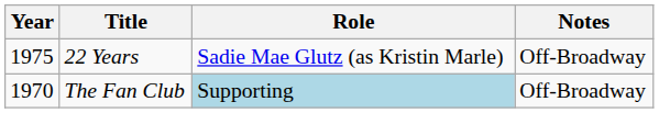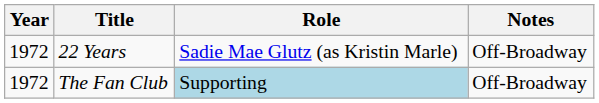 <table class="wikitable sortable" style="min-width:30em">
 <tr>
 <th>Year</th>
 <th>Title</th>
 <th>Role</th>
 <th>Notes</th>
 </tr>
 <tr>
-<td>1975</td>
+<td>1972</td>
 <td><em>22 Years</em></td>
 <td><a href='#'>Sadie Mae Glutz</a> (as Kristin Marle)</td>
 <td>Off-Broadway</td>
 </tr>
 <tr>
-<td>1970</td>
+<td>1972</td>
 <td><em>The Fan Club</em></td>
 <td style="background: lightblue;">Supporting</td>
 <td>Off-Broadway</td>
 </tr>
 </table>
